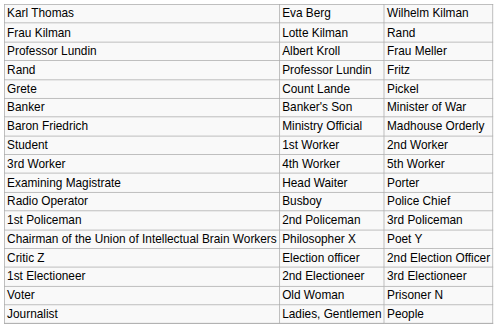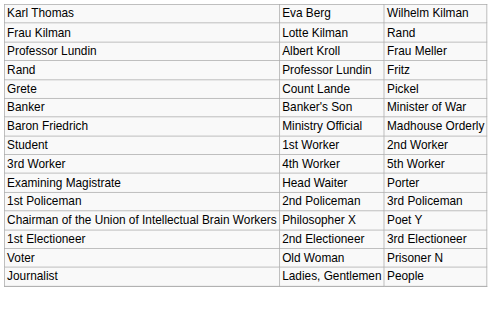 <table class="wikitable">
 <tr>
 <td>Karl Thomas</td>
 <td>Eva Berg</td>
 <td>Wilhelm Kilman</td>
 </tr>
 <tr>
 <td>Frau Kilman</td>
 <td>Lotte Kilman</td>
 <td>Rand</td>
 </tr>
 <tr>
 <td>Professor Lundin</td>
 <td>Albert Kroll</td>
 <td>Frau Meller</td>
 </tr>
 <tr>
 <td>Rand</td>
 <td>Professor Lundin</td>
 <td>Fritz</td>
 </tr>
 <tr>
 <td>Grete</td>
 <td>Count Lande</td>
 <td>Pickel</td>
 </tr>
 <tr>
 <td>Banker</td>
 <td>Banker's Son</td>
 <td>Minister of War</td>
 </tr>
 <tr>
 <td>Baron Friedrich</td>
 <td>Ministry Official</td>
 <td>Madhouse Orderly</td>
 </tr>
 <tr>
 <td>Student</td>
 <td>1st Worker</td>
 <td>2nd Worker</td>
 </tr>
 <tr>
 <td>3rd Worker</td>
 <td>4th Worker</td>
 <td>5th Worker</td>
 </tr>
 <tr>
 <td>Examining Magistrate</td>
 <td>Head Waiter</td>
 <td>Porter</td>
 </tr>
 <tr>
-<td>Radio Operator</td>
-<td>Busboy</td>
-<td>Police Chief</td>
-</tr>
-<tr>
 <td>1st Policeman</td>
 <td>2nd Policeman</td>
 <td>3rd Policeman</td>
 </tr>
 <tr>
 <td>Chairman of the Union of Intellectual Brain Workers</td>
 <td>Philosopher X</td>
 <td>Poet Y</td>
-</tr>
-<tr>
-<td>Critic Z</td>
-<td>Election officer</td>
-<td>2nd Election Officer</td>
 </tr>
 <tr>
 <td>1st Electioneer</td>
 <td>2nd Electioneer</td>
 <td>3rd Electioneer</td>
 </tr>
 <tr>
 <td>Voter</td>
 <td>Old Woman</td>
 <td>Prisoner N</td>
 </tr>
 <tr>
 <td>Journalist</td>
 <td>Ladies, Gentlemen</td>
 <td>People</td>
 </tr>
 <tr>
 </tr>
 </table>
